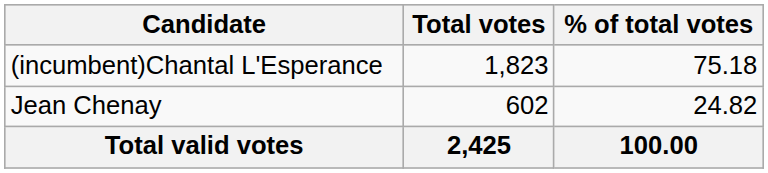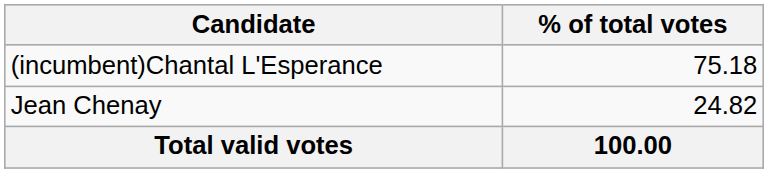 <table style="width:475px;" class="wikitable">
 <tr bgcolor="#EEEEEE">
 <th align="left">Candidate</th>
-<th align="right">Total votes</th>
 <th align="right">% of total votes</th>
 </tr>
 <tr>
 <td align="left">(incumbent)Chantal L'Esperance</td>
-<td align="right">1,823</td>
 <td align="right">75.18</td>
 </tr>
 <tr>
 <td align="left">Jean Chenay</td>
-<td align="right">602</td>
 <td align="right">24.82</td>
 </tr>
 <tr bgcolor="#EEEEEE">
 <th align="left">Total valid votes</th>
-<th align="right"><strong>2,425</strong></th>
 <th align="right"><strong>100.00</strong></th>
 </tr>
 </table>
